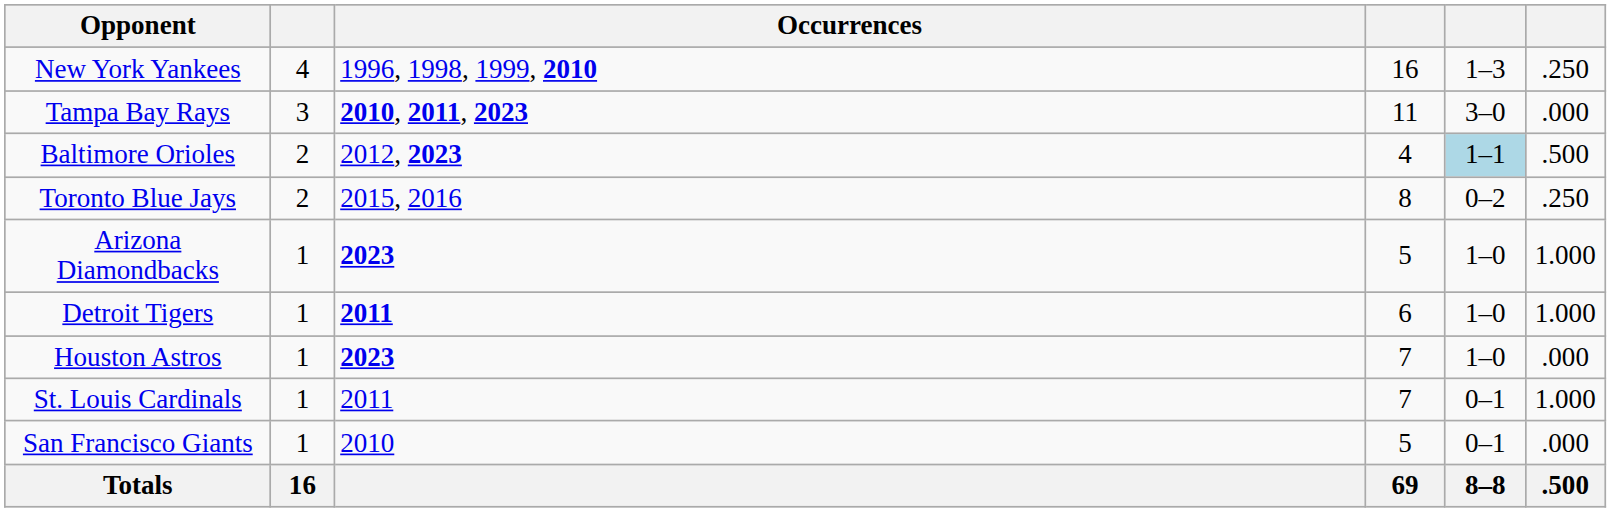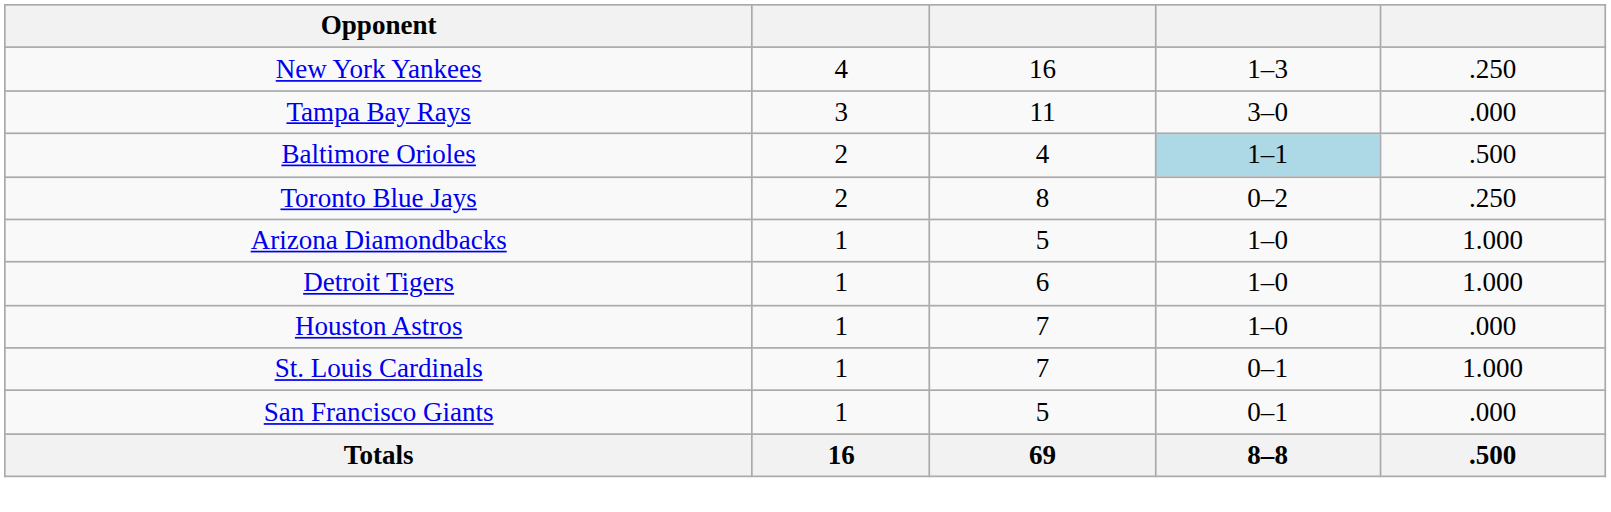 <table class="wikitable sortable" style="text-align: center; width: 75%;">
 <tr>
 <th width="150">Opponent</th>
 <th width="30"></th>
-<th>Occurrences</th>
 <th width="40"></th>
 <th width="40"></th>
 <th width="40"></th>
 </tr>
 <tr>
 <td><a href='#'>New York Yankees</a></td>
 <td>4</td>
-<td align=left><a href='#'>1996</a>, <a href='#'>1998</a>, <a href='#'>1999</a>, <strong><a href='#'>2010</a></strong></td>
 <td>16</td>
 <td>1–3</td>
 <td>.250</td>
 </tr>
 <tr>
 <td><a href='#'>Tampa Bay Rays</a></td>
 <td>3</td>
-<td align=left><strong><a href='#'>2010</a></strong>, <strong><a href='#'>2011</a></strong>, <strong><a href='#'>2023</a></strong></td>
 <td>11</td>
 <td>3–0</td>
 <td>.000</td>
 </tr>
 <tr>
 <td><a href='#'>Baltimore Orioles</a></td>
 <td>2</td>
-<td align=left><a href='#'>2012</a>, <strong><a href='#'>2023</a></strong></td>
 <td>4</td>
 <td style="background: lightblue;">1–1</td>
 <td>.500</td>
 </tr>
 <tr>
 <td><a href='#'>Toronto Blue Jays</a></td>
 <td>2</td>
-<td align=left><a href='#'>2015</a>,  <a href='#'>2016</a></td>
 <td>8</td>
 <td>0–2</td>
 <td>.250</td>
 </tr>
 <tr>
 <td><a href='#'>Arizona Diamondbacks</a></td>
 <td>1</td>
-<td align=left><strong><a href='#'>2023</a></strong></td>
 <td>5</td>
 <td>1–0</td>
 <td>1.000</td>
 </tr>
 <tr>
 <td><a href='#'>Detroit Tigers</a></td>
 <td>1</td>
-<td align=left><strong><a href='#'>2011</a></strong></td>
 <td>6</td>
 <td>1–0</td>
 <td>1.000</td>
 </tr>
 <tr>
 <td><a href='#'>Houston Astros</a></td>
 <td>1</td>
-<td align=left><strong><a href='#'>2023</a></strong></td>
 <td>7</td>
 <td>1–0</td>
 <td>.000</td>
 </tr>
 <tr>
 <td><a href='#'>St. Louis Cardinals</a></td>
 <td>1</td>
-<td align=left><a href='#'>2011</a></td>
 <td>7</td>
 <td>0–1</td>
 <td>1.000</td>
 </tr>
 <tr>
 <td><a href='#'>San Francisco Giants</a></td>
 <td>1</td>
-<td align=left><a href='#'>2010</a></td>
 <td>5</td>
 <td>0–1</td>
 <td>.000</td>
 </tr>
 <tr>
 <th width="150">Totals</th>
 <th width="30">16</th>
-<th></th>
 <th width="40">69</th>
 <th width="40">8–8</th>
 <th width="40">.500</th>
 </tr>
 </table>
